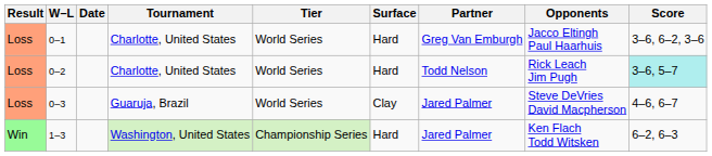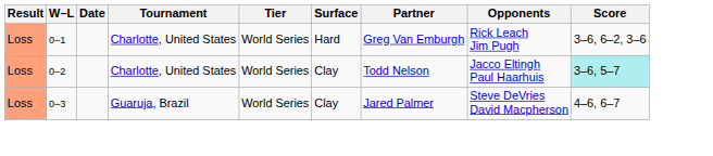 <table class="sortable wikitable">
 <tr>
 <th>Result</th>
 <th class="unsortable">W–L</th>
 <th>Date</th>
 <th>Tournament</th>
 <th>Tier</th>
 <th>Surface</th>
 <th>Partner</th>
 <th>Opponents</th>
 <th class="unsortable">Score</th>
 </tr>
 <tr>
 <td style="background:#ffa07a;">Loss</td>
 <td><small>0–1</small></td>
 <td><a href='#'></a></td>
 <td><a href='#'>Charlotte</a>, United States</td>
 <td>World Series</td>
 <td>Hard</td>
 <td> <a href='#'>Greg Van Emburgh</a></td>
-<td> <a href='#'>Jacco Eltingh</a> <br>  <a href='#'>Paul Haarhuis</a></td>
+<td> <a href='#'>Rick Leach</a> <br>  <a href='#'>Jim Pugh</a></td>
 <td>3–6, 6–2, 3–6</td>
 </tr>
 <tr>
 <td style="background:#ffa07a;">Loss</td>
 <td><small>0–2</small></td>
 <td><a href='#'></a></td>
 <td><a href='#'>Charlotte</a>, United States</td>
 <td>World Series</td>
-<td>Hard</td>
+<td>Clay</td>
 <td> <a href='#'>Todd Nelson</a></td>
-<td> <a href='#'>Rick Leach</a> <br>  <a href='#'>Jim Pugh</a></td>
+<td> <a href='#'>Jacco Eltingh</a> <br>  <a href='#'>Paul Haarhuis</a></td>
 <td style="background: paleturquoise;">3–6, 5–7</td>
 </tr>
 <tr>
 <td style="background:#ffa07a;">Loss</td>
 <td><small>0–3</small></td>
 <td><a href='#'></a></td>
 <td><a href='#'>Guaruja</a>, Brazil</td>
 <td>World Series</td>
 <td>Clay</td>
 <td> <a href='#'>Jared Palmer</a></td>
 <td> <a href='#'>Steve DeVries</a> <br>  <a href='#'>David Macpherson</a></td>
 <td>4–6, 6–7</td>
 </tr>
-<tr>
-<td style="background:#98fb98;">Win</td>
-<td><small>1–3</small></td>
-<td><a href='#'></a></td>
-<td style="background:#d4f1c5;"><a href='#'>Washington</a>, United States</td>
-<td style="background:#d4f1c5;">Championship Series</td>
-<td>Hard</td>
-<td> <a href='#'>Jared Palmer</a></td>
-<td> <a href='#'>Ken Flach</a> <br>  <a href='#'>Todd Witsken</a></td>
-<td>6–2, 6–3</td>
-</tr>
 </table>
